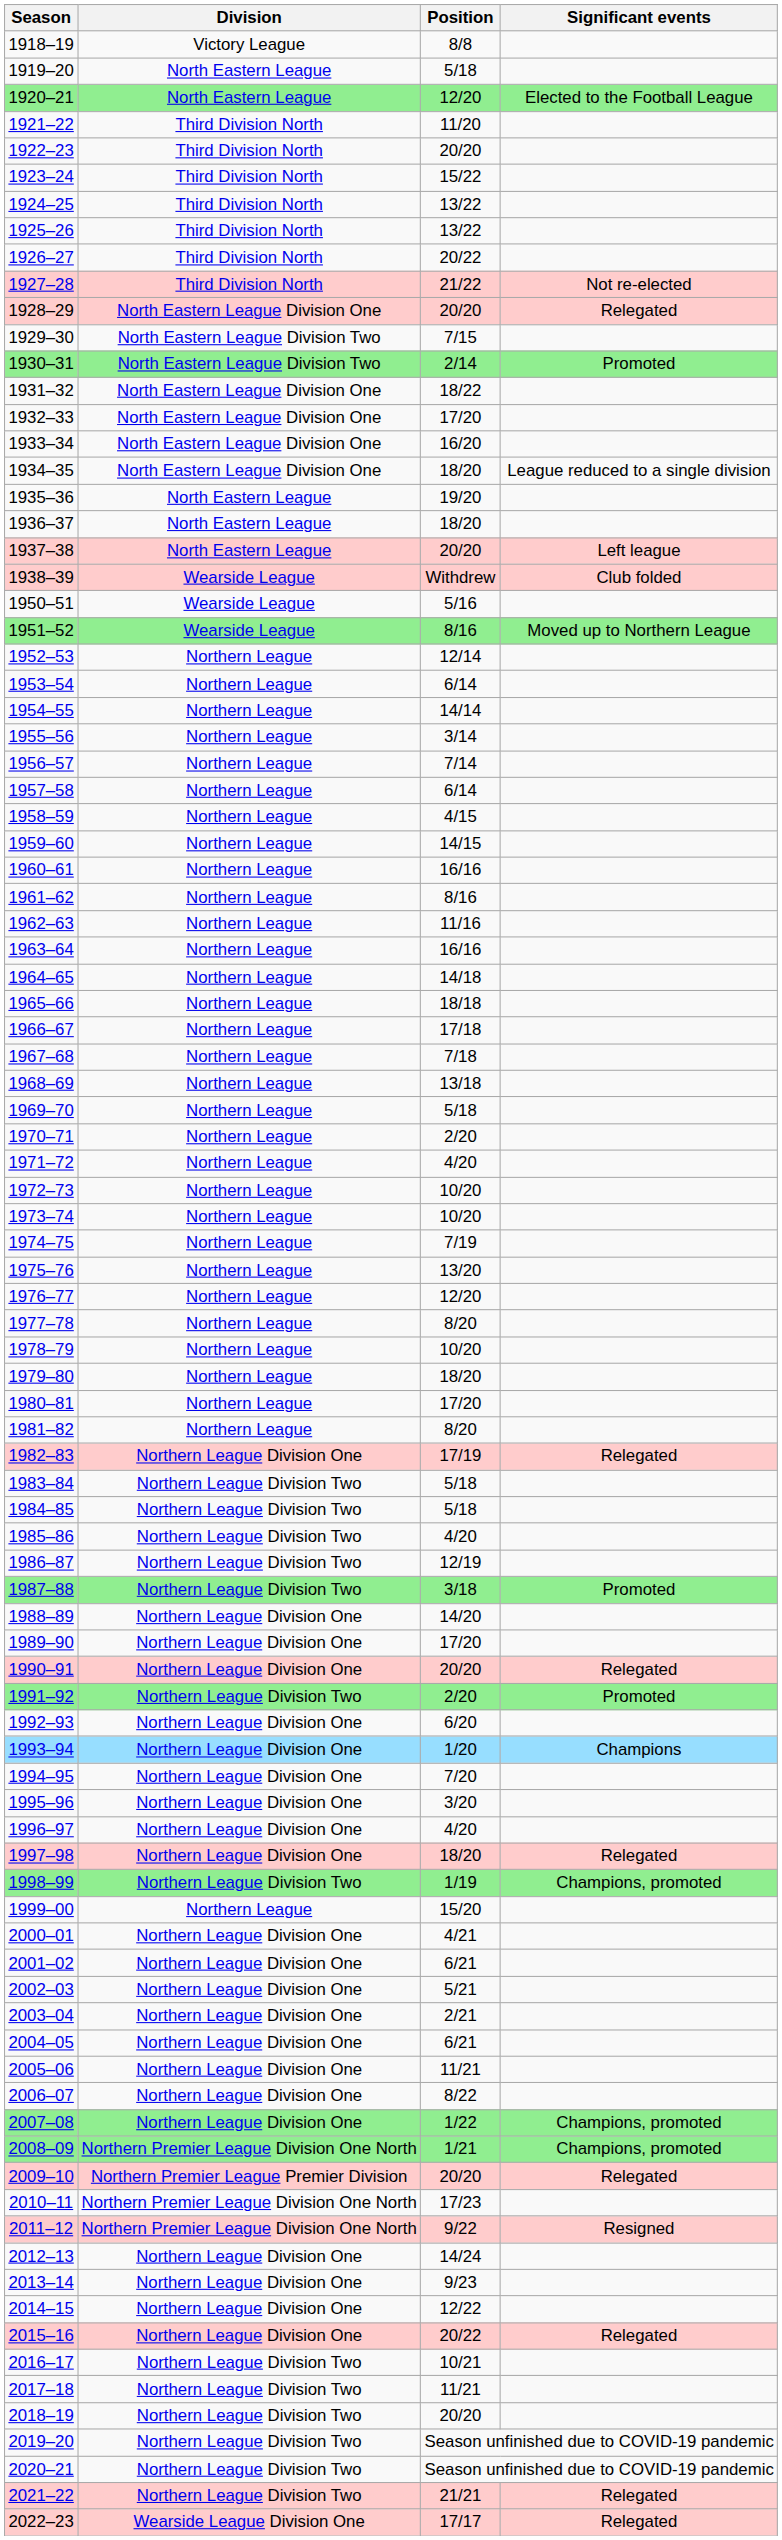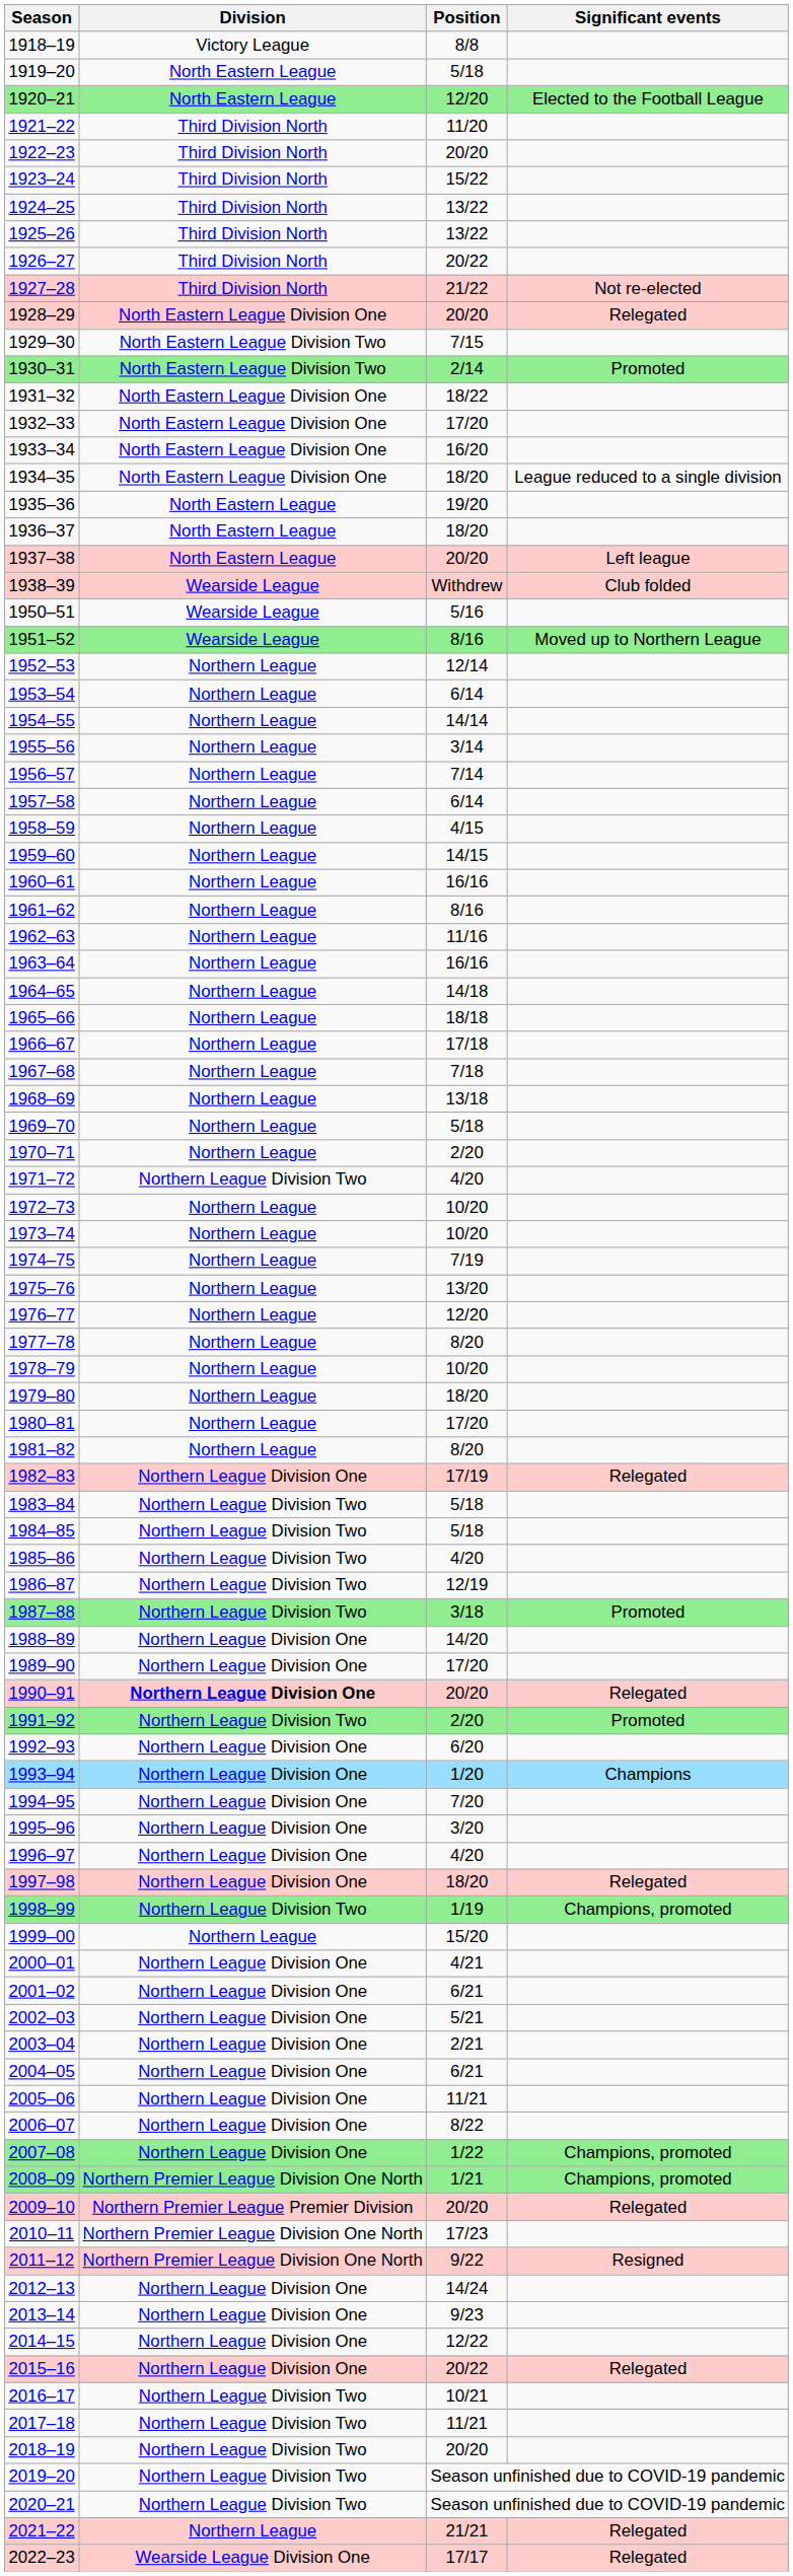 <table class="wikitable collapsible collapsed" style=text-align:center>
 <tr>
 <th>Season</th>
 <th>Division</th>
 <th>Position</th>
 <th>Significant events</th>
 </tr>
 <tr>
 <td>1918–19</td>
 <td>Victory League</td>
 <td>8/8</td>
 <td></td>
 </tr>
 <tr>
 <td>1919–20</td>
 <td><a href='#'>North Eastern League</a></td>
 <td>5/18</td>
 <td></td>
 </tr>
 <tr style="background: #90EE90">
 <td>1920–21</td>
 <td><a href='#'>North Eastern League</a></td>
 <td>12/20</td>
 <td>Elected to the Football League</td>
 </tr>
 <tr>
 <td><a href='#'>1921–22</a></td>
 <td><a href='#'>Third Division North</a></td>
 <td>11/20</td>
 <td></td>
 </tr>
 <tr>
 <td><a href='#'>1922–23</a></td>
 <td><a href='#'>Third Division North</a></td>
 <td>20/20</td>
 <td></td>
 </tr>
 <tr>
 <td><a href='#'>1923–24</a></td>
 <td><a href='#'>Third Division North</a></td>
 <td>15/22</td>
 <td></td>
 </tr>
 <tr>
 <td><a href='#'>1924–25</a></td>
 <td><a href='#'>Third Division North</a></td>
 <td>13/22</td>
 <td></td>
 </tr>
 <tr>
 <td><a href='#'>1925–26</a></td>
 <td><a href='#'>Third Division North</a></td>
 <td>13/22</td>
 <td></td>
 </tr>
 <tr>
 <td><a href='#'>1926–27</a></td>
 <td><a href='#'>Third Division North</a></td>
 <td>20/22</td>
 <td></td>
 </tr>
 <tr style="background:#fcc">
 <td><a href='#'>1927–28</a></td>
 <td><a href='#'>Third Division North</a></td>
 <td>21/22</td>
 <td>Not re-elected</td>
 </tr>
 <tr style="background:#fcc">
 <td>1928–29</td>
 <td><a href='#'>North Eastern League</a> Division One</td>
 <td>20/20</td>
 <td>Relegated</td>
 </tr>
 <tr>
 <td>1929–30</td>
 <td><a href='#'>North Eastern League</a> Division Two</td>
 <td>7/15</td>
 <td></td>
 </tr>
 <tr style="background: #90EE90">
 <td>1930–31</td>
 <td><a href='#'>North Eastern League</a> Division Two</td>
 <td>2/14</td>
 <td>Promoted</td>
 </tr>
 <tr>
 <td>1931–32</td>
 <td><a href='#'>North Eastern League</a> Division One</td>
 <td>18/22</td>
 <td></td>
 </tr>
 <tr>
 <td>1932–33</td>
 <td><a href='#'>North Eastern League</a> Division One</td>
 <td>17/20</td>
 <td></td>
 </tr>
 <tr>
 <td>1933–34</td>
 <td><a href='#'>North Eastern League</a> Division One</td>
 <td>16/20</td>
 <td></td>
 </tr>
 <tr>
 <td>1934–35</td>
 <td><a href='#'>North Eastern League</a> Division One</td>
 <td>18/20</td>
 <td>League reduced to a single division</td>
 </tr>
 <tr>
 <td>1935–36</td>
 <td><a href='#'>North Eastern League</a></td>
 <td>19/20</td>
 <td></td>
 </tr>
 <tr>
 <td>1936–37</td>
 <td><a href='#'>North Eastern League</a></td>
 <td>18/20</td>
 <td></td>
 </tr>
 <tr style="background:#fcc">
 <td>1937–38</td>
 <td><a href='#'>North Eastern League</a></td>
 <td>20/20</td>
 <td>Left league</td>
 </tr>
 <tr style="background:#fcc">
 <td>1938–39</td>
 <td><a href='#'>Wearside League</a></td>
 <td>Withdrew</td>
 <td>Club folded</td>
 </tr>
 <tr>
 <td>1950–51</td>
 <td><a href='#'>Wearside League</a></td>
 <td>5/16</td>
 <td></td>
 </tr>
 <tr style="background: #90EE90">
 <td>1951–52</td>
 <td><a href='#'>Wearside League</a></td>
 <td>8/16</td>
 <td>Moved up to Northern League</td>
 </tr>
 <tr>
 <td><a href='#'>1952–53</a></td>
 <td><a href='#'>Northern League</a></td>
 <td>12/14</td>
 <td></td>
 </tr>
 <tr>
 <td><a href='#'>1953–54</a></td>
 <td><a href='#'>Northern League</a></td>
 <td>6/14</td>
 <td></td>
 </tr>
 <tr>
 <td><a href='#'>1954–55</a></td>
 <td><a href='#'>Northern League</a></td>
 <td>14/14</td>
 <td></td>
 </tr>
 <tr>
 <td><a href='#'>1955–56</a></td>
 <td><a href='#'>Northern League</a></td>
 <td>3/14</td>
 <td></td>
 </tr>
 <tr>
 <td><a href='#'>1956–57</a></td>
 <td><a href='#'>Northern League</a></td>
 <td>7/14</td>
 <td></td>
 </tr>
 <tr>
 <td><a href='#'>1957–58</a></td>
 <td><a href='#'>Northern League</a></td>
 <td>6/14</td>
 <td></td>
 </tr>
 <tr>
 <td><a href='#'>1958–59</a></td>
 <td><a href='#'>Northern League</a></td>
 <td>4/15</td>
 <td></td>
 </tr>
 <tr>
 <td><a href='#'>1959–60</a></td>
 <td><a href='#'>Northern League</a></td>
 <td>14/15</td>
 <td></td>
 </tr>
 <tr>
 <td><a href='#'>1960–61</a></td>
 <td><a href='#'>Northern League</a></td>
 <td>16/16</td>
 <td></td>
 </tr>
 <tr>
 <td><a href='#'>1961–62</a></td>
 <td><a href='#'>Northern League</a></td>
 <td>8/16</td>
 <td></td>
 </tr>
 <tr>
 <td><a href='#'>1962–63</a></td>
 <td><a href='#'>Northern League</a></td>
 <td>11/16</td>
 <td></td>
 </tr>
 <tr>
 <td><a href='#'>1963–64</a></td>
 <td><a href='#'>Northern League</a></td>
 <td>16/16</td>
 <td></td>
 </tr>
 <tr>
 <td><a href='#'>1964–65</a></td>
 <td><a href='#'>Northern League</a></td>
 <td>14/18</td>
 <td></td>
 </tr>
 <tr>
 <td><a href='#'>1965–66</a></td>
 <td><a href='#'>Northern League</a></td>
 <td>18/18</td>
 <td></td>
 </tr>
 <tr>
 <td><a href='#'>1966–67</a></td>
 <td><a href='#'>Northern League</a></td>
 <td>17/18</td>
 <td></td>
 </tr>
 <tr>
 <td><a href='#'>1967–68</a></td>
 <td><a href='#'>Northern League</a></td>
 <td>7/18</td>
 <td></td>
 </tr>
 <tr>
 <td><a href='#'>1968–69</a></td>
 <td><a href='#'>Northern League</a></td>
 <td>13/18</td>
 <td></td>
 </tr>
 <tr>
 <td><a href='#'>1969–70</a></td>
 <td><a href='#'>Northern League</a></td>
 <td>5/18</td>
 <td></td>
 </tr>
 <tr>
 <td><a href='#'>1970–71</a></td>
 <td><a href='#'>Northern League</a></td>
 <td>2/20</td>
 <td></td>
 </tr>
 <tr>
 <td><a href='#'>1971–72</a></td>
-<td><a href='#'>Northern League</a></td>
+<td><a href='#'>Northern League</a> Division Two</td>
 <td>4/20</td>
 <td></td>
 </tr>
 <tr>
 <td><a href='#'>1972–73</a></td>
 <td><a href='#'>Northern League</a></td>
 <td>10/20</td>
 <td></td>
 </tr>
 <tr>
 <td><a href='#'>1973–74</a></td>
 <td><a href='#'>Northern League</a></td>
 <td>10/20</td>
 <td></td>
 </tr>
 <tr>
 <td><a href='#'>1974–75</a></td>
 <td><a href='#'>Northern League</a></td>
 <td>7/19</td>
 <td></td>
 </tr>
 <tr>
 <td><a href='#'>1975–76</a></td>
 <td><a href='#'>Northern League</a></td>
 <td>13/20</td>
 <td></td>
 </tr>
 <tr>
 <td><a href='#'>1976–77</a></td>
 <td><a href='#'>Northern League</a></td>
 <td>12/20</td>
 <td></td>
 </tr>
 <tr>
 <td><a href='#'>1977–78</a></td>
 <td><a href='#'>Northern League</a></td>
 <td>8/20</td>
 <td></td>
 </tr>
 <tr>
 <td><a href='#'>1978–79</a></td>
 <td><a href='#'>Northern League</a></td>
 <td>10/20</td>
 <td></td>
 </tr>
 <tr>
 <td><a href='#'>1979–80</a></td>
 <td><a href='#'>Northern League</a></td>
 <td>18/20</td>
 <td></td>
 </tr>
 <tr>
 <td><a href='#'>1980–81</a></td>
 <td><a href='#'>Northern League</a></td>
 <td>17/20</td>
 <td></td>
 </tr>
 <tr>
 <td><a href='#'>1981–82</a></td>
 <td><a href='#'>Northern League</a></td>
 <td>8/20</td>
 <td></td>
 </tr>
 <tr style="background:#fcc">
 <td><a href='#'>1982–83</a></td>
 <td><a href='#'>Northern League</a> Division One</td>
 <td>17/19</td>
 <td>Relegated</td>
 </tr>
 <tr>
 <td><a href='#'>1983–84</a></td>
 <td><a href='#'>Northern League</a> Division Two</td>
 <td>5/18</td>
 <td></td>
 </tr>
 <tr>
 <td><a href='#'>1984–85</a></td>
 <td><a href='#'>Northern League</a> Division Two</td>
 <td>5/18</td>
 <td></td>
 </tr>
 <tr>
 <td><a href='#'>1985–86</a></td>
 <td><a href='#'>Northern League</a> Division Two</td>
 <td>4/20</td>
 <td></td>
 </tr>
 <tr>
 <td><a href='#'>1986–87</a></td>
 <td><a href='#'>Northern League</a> Division Two</td>
 <td>12/19</td>
 <td></td>
 </tr>
 <tr style="background: #90EE90">
 <td><a href='#'>1987–88</a></td>
 <td><a href='#'>Northern League</a> Division Two</td>
 <td>3/18</td>
 <td>Promoted</td>
 </tr>
 <tr>
 <td><a href='#'>1988–89</a></td>
 <td><a href='#'>Northern League</a> Division One</td>
 <td>14/20</td>
 <td></td>
 </tr>
 <tr>
 <td><a href='#'>1989–90</a></td>
 <td><a href='#'>Northern League</a> Division One</td>
 <td>17/20</td>
 <td></td>
 </tr>
 <tr style="background:#fcc">
 <td><a href='#'>1990–91</a></td>
-<td><a href='#'>Northern League</a> Division One</td>
+<td><strong><a href='#'>Northern League</a> Division One</strong></td>
 <td>20/20</td>
 <td>Relegated</td>
 </tr>
 <tr style="background: #90EE90">
 <td><a href='#'>1991–92</a></td>
 <td><a href='#'>Northern League</a> Division Two</td>
 <td>2/20</td>
 <td>Promoted</td>
 </tr>
 <tr>
 <td><a href='#'>1992–93</a></td>
 <td><a href='#'>Northern League</a> Division One</td>
 <td>6/20</td>
 <td></td>
 </tr>
 <tr style="background: #97DEFF">
 <td><a href='#'>1993–94</a></td>
 <td><a href='#'>Northern League</a> Division One</td>
 <td>1/20</td>
 <td>Champions</td>
 </tr>
 <tr>
 <td><a href='#'>1994–95</a></td>
 <td><a href='#'>Northern League</a> Division One</td>
 <td>7/20</td>
 <td></td>
 </tr>
 <tr>
 <td><a href='#'>1995–96</a></td>
 <td><a href='#'>Northern League</a> Division One</td>
 <td>3/20</td>
 <td></td>
 </tr>
 <tr>
 <td><a href='#'>1996–97</a></td>
 <td><a href='#'>Northern League</a> Division One</td>
 <td>4/20</td>
 <td></td>
 </tr>
 <tr style="background:#fcc">
 <td><a href='#'>1997–98</a></td>
 <td><a href='#'>Northern League</a> Division One</td>
 <td>18/20</td>
 <td>Relegated</td>
 </tr>
 <tr style="background: #90EE90">
 <td><a href='#'>1998–99</a></td>
 <td><a href='#'>Northern League</a> Division Two</td>
 <td>1/19</td>
 <td>Champions, promoted</td>
 </tr>
 <tr>
 <td><a href='#'>1999–00</a></td>
 <td><a href='#'>Northern League</a></td>
 <td>15/20</td>
 <td></td>
 </tr>
 <tr>
 <td><a href='#'>2000–01</a></td>
 <td><a href='#'>Northern League</a> Division One</td>
 <td>4/21</td>
 <td></td>
 </tr>
 <tr>
 <td><a href='#'>2001–02</a></td>
 <td><a href='#'>Northern League</a> Division One</td>
 <td>6/21</td>
 <td></td>
 </tr>
 <tr>
 <td><a href='#'>2002–03</a></td>
 <td><a href='#'>Northern League</a> Division One</td>
 <td>5/21</td>
 <td></td>
 </tr>
 <tr>
 <td><a href='#'>2003–04</a></td>
 <td><a href='#'>Northern League</a> Division One</td>
 <td>2/21</td>
 <td></td>
 </tr>
 <tr>
 <td><a href='#'>2004–05</a></td>
 <td><a href='#'>Northern League</a> Division One</td>
 <td>6/21</td>
 <td></td>
 </tr>
 <tr>
 <td><a href='#'>2005–06</a></td>
 <td><a href='#'>Northern League</a> Division One</td>
 <td>11/21</td>
 <td></td>
 </tr>
 <tr>
 <td><a href='#'>2006–07</a></td>
 <td><a href='#'>Northern League</a> Division One</td>
 <td>8/22</td>
 <td></td>
 </tr>
 <tr style="background: #90EE90">
 <td><a href='#'>2007–08</a></td>
 <td><a href='#'>Northern League</a> Division One</td>
 <td>1/22</td>
 <td>Champions, promoted</td>
 </tr>
 <tr style="background: #90EE90">
 <td><a href='#'>2008–09</a></td>
 <td><a href='#'>Northern Premier League</a> Division One North</td>
 <td>1/21</td>
 <td>Champions, promoted</td>
 </tr>
 <tr style="background:#fcc">
 <td><a href='#'>2009–10</a></td>
 <td><a href='#'>Northern Premier League</a> Premier Division</td>
 <td>20/20</td>
 <td>Relegated</td>
 </tr>
 <tr>
 <td><a href='#'>2010–11</a></td>
 <td><a href='#'>Northern Premier League</a> Division One North</td>
 <td>17/23</td>
 <td></td>
 </tr>
 <tr style="background:#fcc">
 <td><a href='#'>2011–12</a></td>
 <td><a href='#'>Northern Premier League</a> Division One North</td>
 <td>9/22</td>
 <td>Resigned</td>
 </tr>
 <tr>
 <td><a href='#'>2012–13</a></td>
 <td><a href='#'>Northern League</a> Division One</td>
 <td>14/24</td>
 <td></td>
 </tr>
 <tr>
 <td><a href='#'>2013–14</a></td>
 <td><a href='#'>Northern League</a> Division One</td>
 <td>9/23</td>
 <td></td>
 </tr>
 <tr>
 <td><a href='#'>2014–15</a></td>
 <td><a href='#'>Northern League</a> Division One</td>
 <td>12/22</td>
 <td></td>
 </tr>
 <tr style="background:#fcc">
 <td><a href='#'>2015–16</a></td>
 <td><a href='#'>Northern League</a> Division One</td>
 <td>20/22</td>
 <td>Relegated</td>
 </tr>
 <tr>
 <td><a href='#'>2016–17</a></td>
 <td><a href='#'>Northern League</a> Division Two</td>
 <td>10/21</td>
 <td></td>
 </tr>
 <tr>
 <td><a href='#'>2017–18</a></td>
 <td><a href='#'>Northern League</a> Division Two</td>
 <td>11/21</td>
 <td></td>
 </tr>
 <tr>
 <td><a href='#'>2018–19</a></td>
 <td><a href='#'>Northern League</a> Division Two</td>
 <td>20/20</td>
 <td></td>
 </tr>
 <tr>
 <td><a href='#'>2019–20</a></td>
 <td><a href='#'>Northern League</a> Division Two</td>
 <td colspan=2>Season unfinished due to COVID-19 pandemic</td>
 </tr>
 <tr>
 <td><a href='#'>2020–21</a></td>
 <td><a href='#'>Northern League</a> Division Two</td>
 <td colspan=2>Season unfinished due to COVID-19 pandemic</td>
 </tr>
 <tr style="background:#fcc">
 <td><a href='#'>2021–22</a></td>
-<td><a href='#'>Northern League</a> Division Two</td>
+<td><a href='#'>Northern League</a></td>
 <td>21/21</td>
 <td>Relegated</td>
 </tr>
 <tr style="background:#fcc">
 <td>2022–23</td>
 <td><a href='#'>Wearside League</a> Division One</td>
 <td>17/17</td>
 <td>Relegated</td>
 </tr>
 </table>
